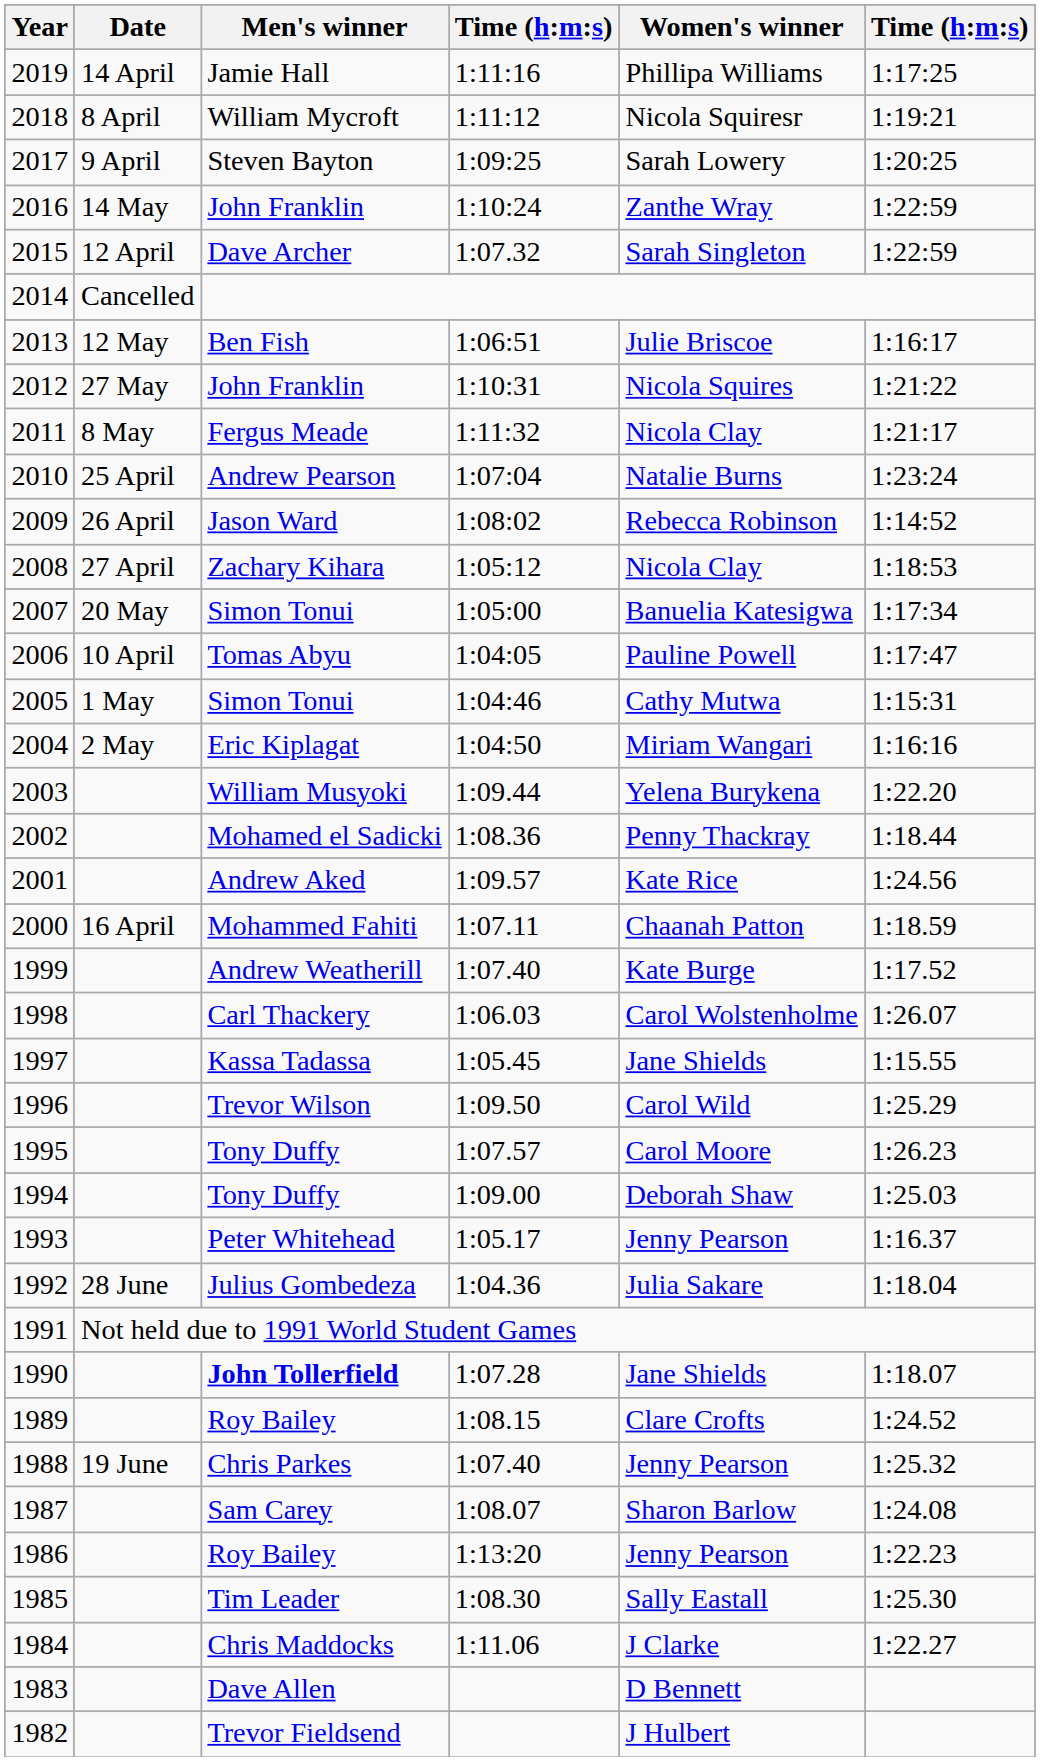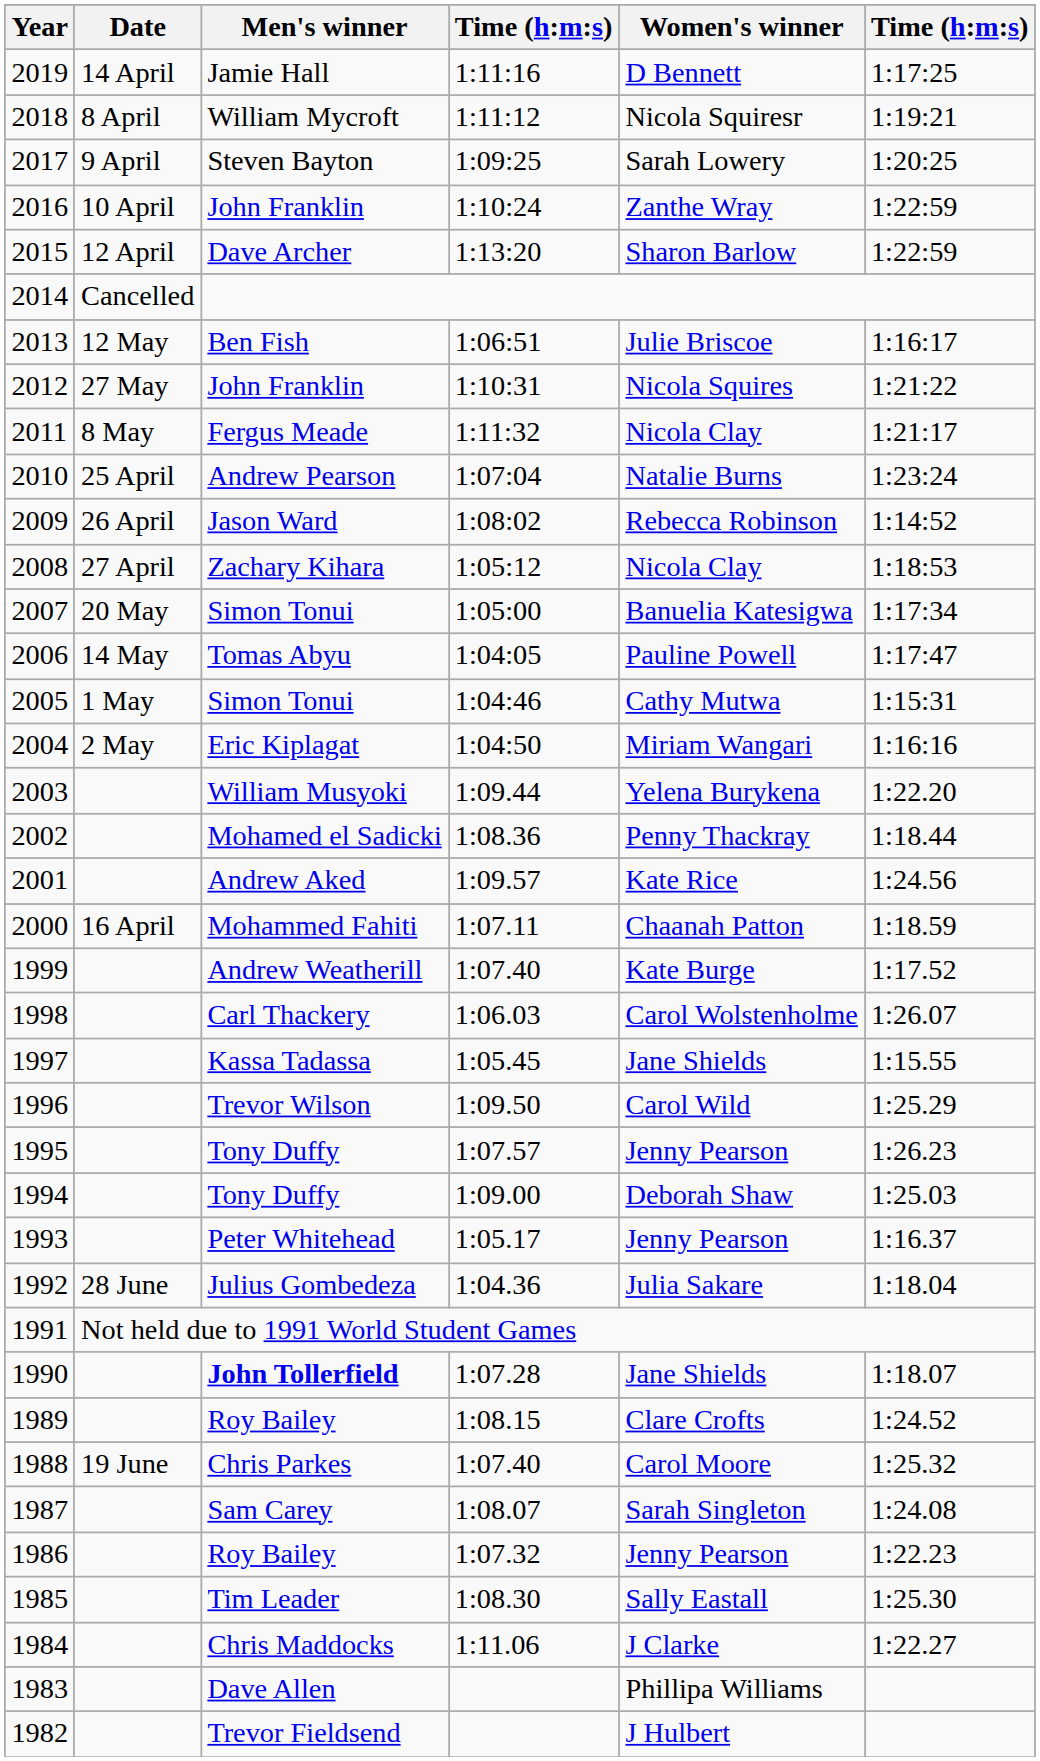 <table class="wikitable sortable">
 <tr>
 <th>Year</th>
 <th class="unsortable">Date</th>
 <th>Men's winner</th>
 <th>Time (<a href='#'>h</a>:<a href='#'>m</a>:<a href='#'>s</a>)</th>
 <th>Women's winner</th>
 <th>Time  (<a href='#'>h</a>:<a href='#'>m</a>:<a href='#'>s</a>)</th>
 </tr>
 <tr>
 <td>2019</td>
 <td>14 April</td>
 <td>Jamie Hall</td>
 <td>1:11:16</td>
-<td>Phillipa Williams</td>
+<td><a href='#'>D Bennett</a></td>
 <td>1:17:25</td>
 </tr>
 <tr>
 <td>2018</td>
 <td>8 April</td>
 <td>William Mycroft</td>
 <td>1:11:12</td>
 <td>Nicola Squiresr</td>
 <td>1:19:21</td>
 </tr>
 <tr>
 <td>2017</td>
 <td>9 April</td>
 <td>Steven Bayton</td>
 <td>1:09:25</td>
 <td>Sarah Lowery</td>
 <td>1:20:25</td>
 </tr>
 <tr>
 <td>2016</td>
-<td>14 May</td>
+<td>10 April</td>
 <td><a href='#'>John Franklin</a></td>
 <td>1:10:24</td>
 <td><a href='#'>Zanthe Wray</a></td>
 <td>1:22:59</td>
 </tr>
 <tr>
 <td>2015</td>
 <td>12 April</td>
 <td><a href='#'>Dave Archer</a></td>
-<td>1:07.32</td>
-<td><a href='#'>Sarah Singleton</a></td>
+<td>1:13:20</td>
+<td><a href='#'>Sharon Barlow</a></td>
 <td>1:22:59</td>
 </tr>
 <tr>
 <td>2014</td>
 <td>Cancelled</td>
 </tr>
 <tr>
 <td>2013</td>
 <td>12 May</td>
 <td><a href='#'>Ben Fish</a></td>
 <td>1:06:51</td>
 <td><a href='#'>Julie Briscoe</a></td>
 <td>1:16:17</td>
 </tr>
 <tr>
 <td>2012</td>
 <td>27 May</td>
 <td><a href='#'>John Franklin</a></td>
 <td>1:10:31</td>
 <td><a href='#'>Nicola Squires</a></td>
 <td>1:21:22</td>
 </tr>
 <tr>
 <td>2011</td>
 <td>8 May</td>
 <td><a href='#'>Fergus Meade</a></td>
 <td>1:11:32</td>
 <td><a href='#'>Nicola Clay</a></td>
 <td>1:21:17</td>
 </tr>
 <tr>
 <td>2010</td>
 <td>25 April</td>
 <td><a href='#'>Andrew Pearson</a></td>
 <td>1:07:04</td>
 <td><a href='#'>Natalie Burns</a></td>
 <td>1:23:24</td>
 </tr>
 <tr>
 <td>2009</td>
 <td>26 April</td>
 <td><a href='#'>Jason Ward</a></td>
 <td>1:08:02</td>
 <td><a href='#'>Rebecca Robinson</a></td>
 <td>1:14:52</td>
 </tr>
 <tr>
 <td>2008</td>
 <td>27 April</td>
 <td><a href='#'>Zachary Kihara</a></td>
 <td>1:05:12</td>
 <td><a href='#'>Nicola Clay</a></td>
 <td>1:18:53</td>
 </tr>
 <tr>
 <td>2007</td>
 <td>20 May</td>
 <td><a href='#'>Simon Tonui</a></td>
 <td>1:05:00</td>
 <td><a href='#'>Banuelia Katesigwa</a></td>
 <td>1:17:34</td>
 </tr>
 <tr>
 <td>2006</td>
-<td>10 April</td>
+<td>14 May</td>
 <td><a href='#'>Tomas Abyu</a></td>
 <td>1:04:05</td>
 <td><a href='#'>Pauline Powell</a></td>
 <td>1:17:47</td>
 </tr>
 <tr>
 <td>2005</td>
 <td>1 May</td>
 <td><a href='#'>Simon Tonui</a></td>
 <td>1:04:46</td>
 <td><a href='#'>Cathy Mutwa</a></td>
 <td>1:15:31</td>
 </tr>
 <tr>
 <td>2004</td>
 <td>2 May</td>
 <td><a href='#'>Eric Kiplagat</a></td>
 <td>1:04:50</td>
 <td><a href='#'>Miriam Wangari</a></td>
 <td>1:16:16</td>
 </tr>
 <tr>
 <td>2003</td>
 <td></td>
 <td><a href='#'>William Musyoki</a></td>
 <td>1:09.44</td>
 <td><a href='#'>Yelena Burykena</a></td>
 <td>1:22.20</td>
 </tr>
 <tr>
 <td>2002</td>
 <td></td>
 <td><a href='#'>Mohamed el Sadicki</a></td>
 <td>1:08.36</td>
 <td><a href='#'>Penny Thackray</a></td>
 <td>1:18.44</td>
 </tr>
 <tr>
 <td>2001</td>
 <td></td>
 <td><a href='#'>Andrew Aked</a></td>
 <td>1:09.57</td>
 <td><a href='#'>Kate Rice</a></td>
 <td>1:24.56</td>
 </tr>
 <tr>
 <td>2000</td>
 <td>16 April</td>
 <td><a href='#'>Mohammed Fahiti</a></td>
 <td>1:07.11</td>
 <td><a href='#'>Chaanah Patton</a></td>
 <td>1:18.59</td>
 </tr>
 <tr>
 <td>1999</td>
 <td></td>
 <td><a href='#'>Andrew Weatherill</a></td>
 <td>1:07.40</td>
 <td><a href='#'>Kate Burge</a></td>
 <td>1:17.52</td>
 </tr>
 <tr>
 <td>1998</td>
 <td></td>
 <td><a href='#'>Carl Thackery</a></td>
 <td>1:06.03</td>
 <td><a href='#'>Carol Wolstenholme</a></td>
 <td>1:26.07</td>
 </tr>
 <tr>
 <td>1997</td>
 <td></td>
 <td><a href='#'>Kassa Tadassa</a></td>
 <td>1:05.45</td>
 <td><a href='#'>Jane Shields</a></td>
 <td>1:15.55</td>
 </tr>
 <tr>
 <td>1996</td>
 <td></td>
 <td><a href='#'>Trevor Wilson</a></td>
 <td>1:09.50</td>
 <td><a href='#'>Carol Wild</a></td>
 <td>1:25.29</td>
 </tr>
 <tr>
 <td>1995</td>
 <td></td>
 <td><a href='#'>Tony Duffy</a></td>
 <td>1:07.57</td>
-<td><a href='#'>Carol Moore</a></td>
+<td><a href='#'>Jenny Pearson</a></td>
 <td>1:26.23</td>
 </tr>
 <tr>
 <td>1994</td>
 <td></td>
 <td><a href='#'>Tony Duffy</a></td>
 <td>1:09.00</td>
 <td><a href='#'>Deborah Shaw</a></td>
 <td>1:25.03</td>
 </tr>
 <tr>
 <td>1993</td>
 <td></td>
 <td><a href='#'>Peter Whitehead</a></td>
 <td>1:05.17</td>
 <td><a href='#'>Jenny Pearson</a></td>
 <td>1:16.37</td>
 </tr>
 <tr>
 <td>1992</td>
 <td>28 June</td>
 <td><a href='#'>Julius Gombedeza</a></td>
 <td>1:04.36</td>
 <td><a href='#'>Julia Sakare</a></td>
 <td>1:18.04</td>
 </tr>
 <tr>
 <td>1991</td>
 <td COLSPAN=5>Not held due to <a href='#'>1991 World Student Games</a></td>
 </tr>
 <tr>
 <td>1990</td>
 <td></td>
 <td><strong><a href='#'>John Tollerfield</a></strong></td>
 <td>1:07.28</td>
 <td><a href='#'>Jane Shields</a></td>
 <td>1:18.07</td>
 </tr>
 <tr>
 <td>1989</td>
 <td></td>
 <td><a href='#'>Roy Bailey</a></td>
 <td>1:08.15</td>
 <td><a href='#'>Clare Crofts</a></td>
 <td>1:24.52</td>
 </tr>
 <tr>
 <td>1988</td>
 <td>19 June</td>
 <td><a href='#'>Chris Parkes</a></td>
 <td>1:07.40</td>
-<td><a href='#'>Jenny Pearson</a></td>
+<td><a href='#'>Carol Moore</a></td>
 <td>1:25.32</td>
 </tr>
 <tr>
 <td>1987</td>
 <td></td>
 <td><a href='#'>Sam Carey</a></td>
 <td>1:08.07</td>
-<td><a href='#'>Sharon Barlow</a></td>
+<td><a href='#'>Sarah Singleton</a></td>
 <td>1:24.08</td>
 </tr>
 <tr>
 <td>1986</td>
 <td></td>
 <td><a href='#'>Roy Bailey</a></td>
-<td>1:13:20</td>
+<td>1:07.32</td>
 <td><a href='#'>Jenny Pearson</a></td>
 <td>1:22.23</td>
 </tr>
 <tr>
 <td>1985</td>
 <td></td>
 <td><a href='#'>Tim Leader</a></td>
 <td>1:08.30</td>
 <td><a href='#'>Sally Eastall</a></td>
 <td>1:25.30</td>
 </tr>
 <tr>
 <td>1984</td>
 <td></td>
 <td><a href='#'>Chris Maddocks</a></td>
 <td>1:11.06</td>
 <td><a href='#'>J Clarke</a></td>
 <td>1:22.27</td>
 </tr>
 <tr>
 <td>1983</td>
 <td></td>
 <td><a href='#'>Dave Allen</a></td>
 <td></td>
-<td><a href='#'>D Bennett</a></td>
+<td>Phillipa Williams</td>
 <td></td>
 </tr>
 <tr>
 <td>1982</td>
 <td></td>
 <td><a href='#'>Trevor Fieldsend</a></td>
 <td></td>
 <td><a href='#'>J Hulbert</a></td>
 <td></td>
 </tr>
 </table>
